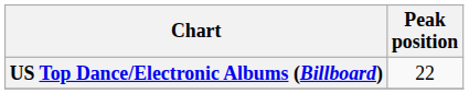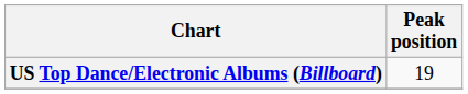 <table class="wikitable plainrowheaders sortable" style="text-align:center;" border="1">
 <tr>
 <th scope="col">Chart</th>
 <th scope="col">Peak<br>position</th>
 </tr>
 <tr>
 <th scope="row">US <a href='#'>Top Dance/Electronic Albums</a> (<em><a href='#'>Billboard</a></em>)</th>
-<td>22</td>
+<td>19</td>
 </tr>
 <tr>
 </tr>
 </table>
